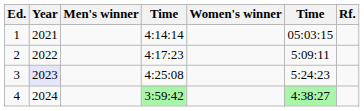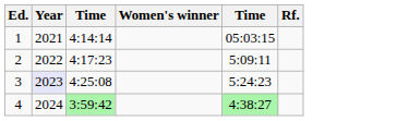 <table class="wikitable sortable" style="text-align:center">
 <tr>
 <th class="unsortable">Ed.</th>
 <th>Year</th>
-<th>Men's winner</th>
 <th>Time</th>
 <th>Women's winner</th>
 <th>Time</th>
 <th class="unsortable">Rf.</th>
 </tr>
 <tr>
 <td>1</td>
 <td>2021</td>
-<td align=left></td>
 <td>4:14:14</td>
 <td align=left></td>
 <td>05:03:15</td>
 <td></td>
 </tr>
 <tr>
 <td>2</td>
 <td>2022</td>
-<td align=left></td>
 <td>4:17:23</td>
 <td align=left></td>
 <td>5:09:11</td>
 <td></td>
 </tr>
 <tr>
 <td>3</td>
 <td style="background: lavender;">2023</td>
-<td align=left></td>
 <td>4:25:08</td>
 <td align=left></td>
 <td>5:24:23</td>
 <td></td>
 </tr>
 <tr>
 <td>4</td>
 <td>2024</td>
-<td align=left></td>
 <td bgcolor=#A9F5A9>3:59:42</td>
 <td align=left></td>
 <td bgcolor=#A9F5A9>4:38:27</td>
 <td></td>
 </tr>
 </table>
